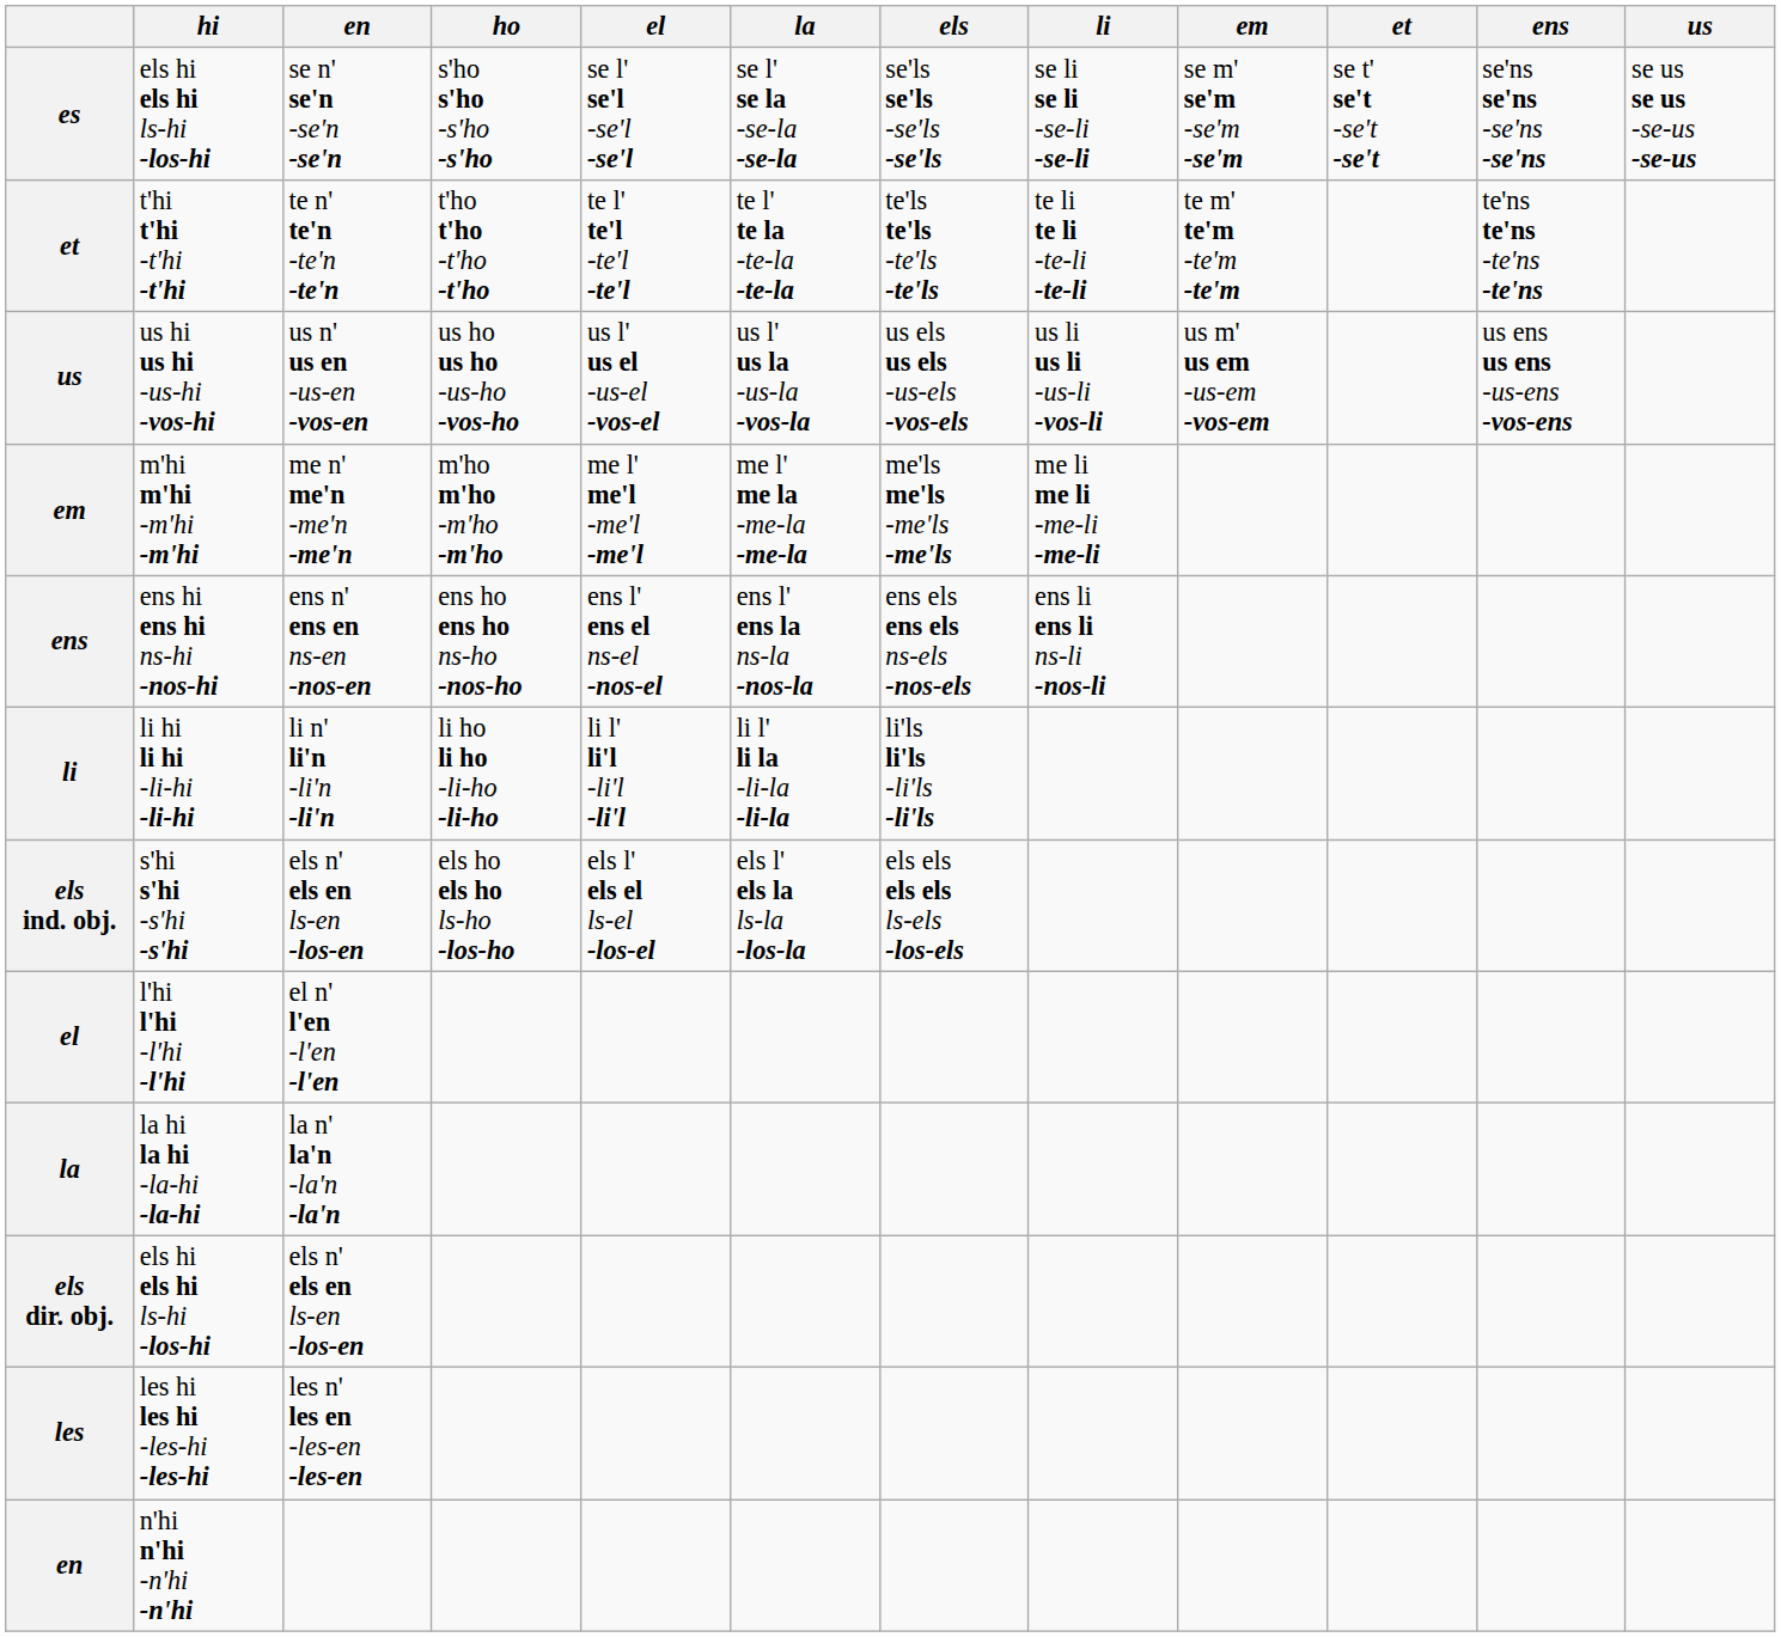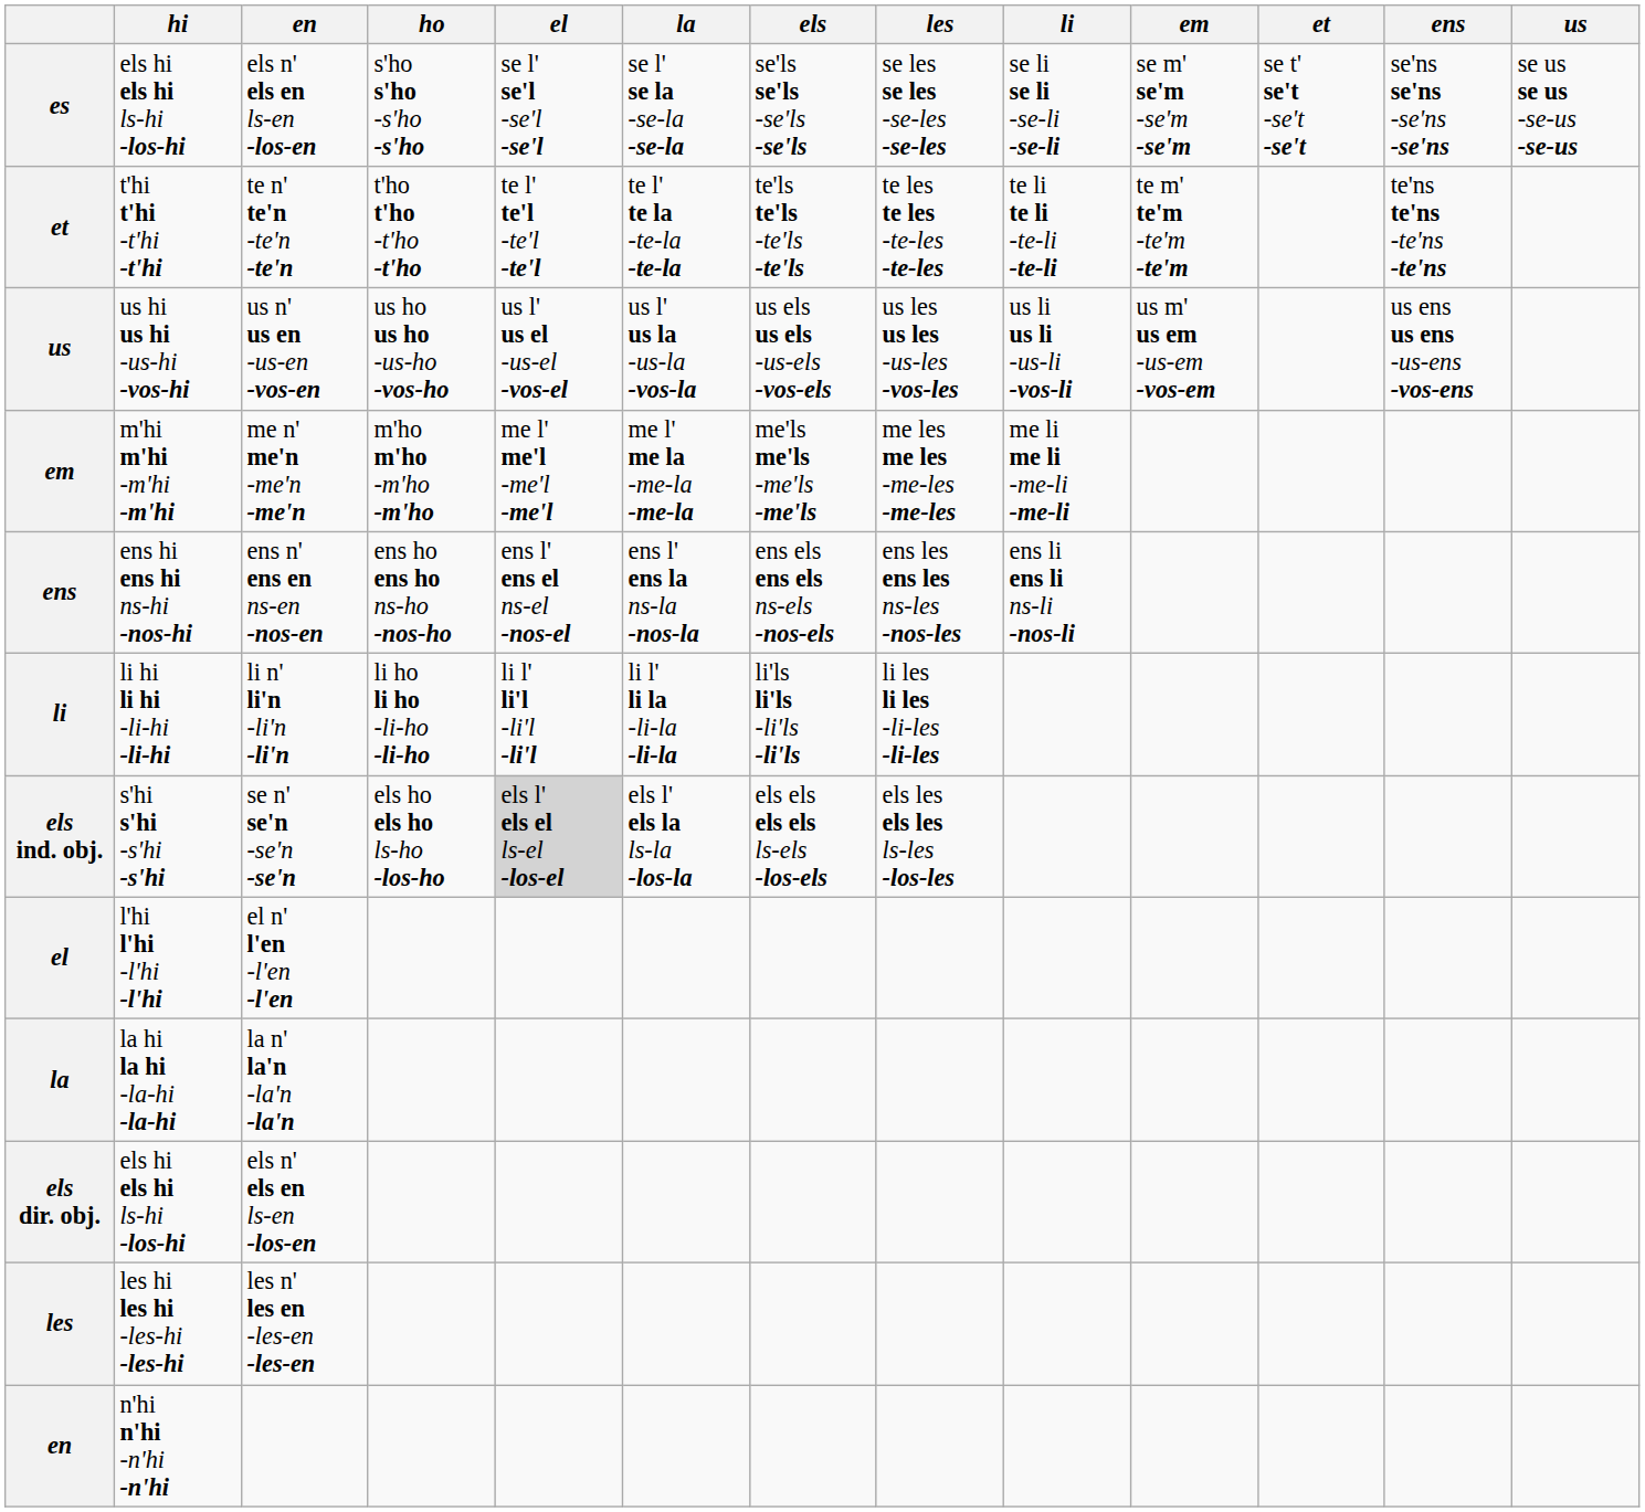 <table class="wikitable">
 <tr>
 <th width="6%"></th>
 <th width="7%"><em>hi</em></th>
 <th width="7%"><em>en</em></th>
 <th width="7%"><em>ho</em></th>
 <th width="7%"><em>el</em></th>
 <th width="7%"><em>la</em></th>
 <th width="7%"><em>els</em></th>
+<th width="7%"><em>les</em></th>
 <th width="7%"><em>li</em></th>
 <th width="7%"><em>em</em></th>
 <th width="7%"><em>et</em></th>
 <th width="7%"><em>ens</em></th>
 <th width="7%"><em>us</em></th>
 </tr>
 <tr>
 <th><em>es</em></th>
 <td>els hi<br><strong>els hi</strong><br><em>ls-hi</em><br><strong><em>-los-hi</em></strong></td>
-<td>se n'<br><strong>se'n</strong><br><em>-se'n</em><br><strong><em>-se'n</em></strong></td>
+<td>els n'<br><strong>els en</strong><br><em>ls-en</em><br><strong><em>-los-en</em></strong></td>
 <td>s'ho<br><strong>s'ho</strong><br><em>-s'ho</em><br><strong><em>-s'ho</em></strong></td>
 <td>se l'<br><strong>se'l</strong><br><em>-se'l</em><br><strong><em>-se'l</em></strong></td>
 <td>se l'<br><strong>se la</strong><br><em>-se-la</em><br><strong><em>-se-la</em></strong></td>
 <td>se'ls<br><strong>se'ls</strong><br><em>-se'ls</em><br><strong><em>-se'ls</em></strong></td>
+<td>se les<br><strong>se les</strong><br><em>-se-les</em><br><strong><em>-se-les</em></strong></td>
 <td>se li<br><strong>se li</strong><br><em>-se-li</em><br><strong><em>-se-li</em></strong></td>
 <td>se m'<br><strong>se'm</strong><br><em>-se'm</em><br><strong><em>-se'm</em></strong></td>
 <td>se t'<br><strong>se't</strong><br><em>-se't</em><br><strong><em>-se't</em></strong></td>
 <td>se'ns<br><strong>se'ns</strong><br><em>-se'ns</em><br><strong><em>-se'ns</em></strong></td>
 <td>se us<br><strong>se us</strong><br><em>-se-us</em><br><strong><em>-se-us</em></strong></td>
 </tr>
 <tr>
 <th><em>et</em></th>
 <td>t'hi<br><strong>t'hi</strong><br><em>-t'hi</em><br><strong><em>-t'hi</em></strong></td>
 <td>te n'<br><strong>te'n</strong><br><em>-te'n</em><br><strong><em>-te'n</em></strong></td>
 <td>t'ho<br><strong>t'ho</strong><br><em>-t'ho</em><br><strong><em>-t'ho</em></strong></td>
 <td>te l'<br><strong>te'l</strong><br><em>-te'l</em><br><strong><em>-te'l</em></strong></td>
 <td>te l'<br><strong>te la</strong><br><em>-te-la</em><br><strong><em>-te-la</em></strong></td>
 <td>te'ls<br><strong>te'ls</strong><br><em>-te'ls</em><br><strong><em>-te'ls</em></strong></td>
+<td>te les<br><strong>te les</strong><br><em>-te-les</em><br><strong><em>-te-les</em></strong></td>
 <td>te li<br><strong>te li</strong><br><em>-te-li</em><br><strong><em>-te-li</em></strong></td>
 <td>te m'<br><strong>te'm</strong><br><em>-te'm</em><br><strong><em>-te'm</em></strong></td>
 <td></td>
 <td>te'ns<br><strong>te'ns</strong><br><em>-te'ns</em><br><strong><em>-te'ns</em></strong></td>
 <td></td>
 </tr>
 <tr>
 <th><em>us</em></th>
 <td>us hi<br><strong>us hi</strong><br><em>-us-hi</em><br><strong><em>-vos-hi</em></strong></td>
 <td>us n'<br><strong>us en</strong><br><em>-us-en</em><br><strong><em>-vos-en</em></strong></td>
 <td>us ho<br><strong>us ho</strong><br><em>-us-ho</em><br><strong><em>-vos-ho</em></strong></td>
 <td>us l'<br><strong>us el</strong><br><em>-us-el</em><br><strong><em>-vos-el</em></strong></td>
 <td>us l'<br><strong>us la</strong><br><em>-us-la</em><br><strong><em>-vos-la</em></strong></td>
 <td>us els<br><strong>us els</strong><br><em>-us-els</em><br><strong><em>-vos-els</em></strong></td>
+<td>us les<br><strong>us les</strong><br><em>-us-les</em><br><strong><em>-vos-les</em></strong></td>
 <td>us li<br><strong>us li</strong><br><em>-us-li</em><br><strong><em>-vos-li</em></strong></td>
 <td>us m'<br><strong>us em</strong><br><em>-us-em</em><br><strong><em>-vos-em</em></strong></td>
 <td></td>
 <td>us ens<br><strong>us ens</strong><br><em>-us-ens</em><br><strong><em>-vos-ens</em></strong></td>
 <td></td>
 </tr>
 <tr>
 <th><em>em</em></th>
 <td>m'hi<br><strong>m'hi</strong><br><em>-m'hi</em><br><strong><em>-m'hi</em></strong></td>
 <td>me n'<br><strong>me'n</strong><br><em>-me'n</em><br><strong><em>-me'n</em></strong></td>
 <td>m'ho<br><strong>m'ho</strong><br><em>-m'ho</em><br><strong><em>-m'ho</em></strong></td>
 <td>me l'<br><strong>me'l</strong><br><em>-me'l</em><br><strong><em>-me'l</em></strong></td>
 <td>me l'<br><strong>me la</strong><br><em>-me-la</em><br><strong><em>-me-la</em></strong></td>
 <td>me'ls<br><strong>me'ls</strong><br><em>-me'ls</em><br><strong><em>-me'ls</em></strong></td>
+<td>me les<br><strong>me les</strong><br><em>-me-les</em><br><strong><em>-me-les</em></strong></td>
 <td>me li<br><strong>me li</strong><br><em>-me-li</em><br><strong><em>-me-li</em></strong></td>
 <td></td>
 <td></td>
 <td></td>
 <td></td>
 </tr>
 <tr>
 <th><em>ens</em></th>
 <td>ens hi<br><strong>ens hi</strong><br><em>ns-hi</em><br><strong><em>-nos-hi</em></strong></td>
 <td>ens n'<br><strong>ens en</strong><br><em>ns-en</em><br><strong><em>-nos-en</em></strong></td>
 <td>ens ho<br><strong>ens ho</strong><br><em>ns-ho</em><br><strong><em>-nos-ho</em></strong></td>
 <td>ens l'<br><strong>ens el</strong><br><em>ns-el</em><br><strong><em>-nos-el</em></strong></td>
 <td>ens l'<br><strong>ens la</strong><br><em>ns-la</em><br><strong><em>-nos-la</em></strong></td>
 <td>ens els<br><strong>ens els</strong><br><em>ns-els</em><br><strong><em>-nos-els</em></strong></td>
+<td>ens les<br><strong>ens les</strong><br><em>ns-les</em><br><strong><em>-nos-les</em></strong></td>
 <td>ens li<br><strong>ens li</strong><br><em>ns-li</em><br><strong><em>-nos-li</em></strong></td>
 <td></td>
 <td></td>
 <td></td>
 <td></td>
 </tr>
 <tr>
 <th><em>li</em></th>
 <td>li hi<br><strong>li hi</strong><br><em>-li-hi</em><br><strong><em>-li-hi</em></strong></td>
 <td>li n'<br><strong>li'n</strong><br><em>-li'n</em><br><strong><em>-li'n</em></strong></td>
 <td>li ho<br><strong>li ho</strong><br><em>-li-ho</em><br><strong><em>-li-ho</em></strong></td>
 <td>li l'<br><strong>li'l</strong><br><em>-li'l</em><br><strong><em>-li'l</em></strong></td>
 <td>li l'<br><strong>li la</strong><br><em>-li-la</em><br><strong><em>-li-la</em></strong></td>
 <td>li'ls<br><strong>li'ls</strong><br><em>-li'ls</em><br><strong><em>-li'ls</em></strong></td>
+<td>li les<br><strong>li les</strong><br><em>-li-les</em><br><strong><em>-li-les</em></strong></td>
 <td></td>
 <td></td>
 <td></td>
 <td></td>
 <td></td>
 </tr>
 <tr>
 <th align="center"><em>els</em><br>ind. obj.</th>
 <td>s'hi<br><strong>s'hi</strong><br><em>-s'hi</em><br><strong><em>-s'hi</em></strong></td>
-<td>els n'<br><strong>els en</strong><br><em>ls-en</em><br><strong><em>-los-en</em></strong></td>
+<td>se n'<br><strong>se'n</strong><br><em>-se'n</em><br><strong><em>-se'n</em></strong></td>
 <td>els ho<br><strong>els ho</strong><br><em>ls-ho</em><br><strong><em>-los-ho</em></strong></td>
-<td>els l'<br><strong>els el</strong><br><em>ls-el</em><br><strong><em>-los-el</em></strong></td>
+<td style="background: lightgrey;">els l'<br><strong>els el</strong><br><em>ls-el</em><br><strong><em>-los-el</em></strong></td>
 <td>els l'<br><strong>els la</strong><br><em>ls-la</em><br><strong><em>-los-la</em></strong></td>
 <td>els els<br><strong>els els</strong><br><em>ls-els</em><br><strong><em>-los-els</em></strong></td>
+<td>els les<br><strong>els les</strong><br><em>ls-les</em><br><strong><em>-los-les</em></strong></td>
 <td></td>
 <td></td>
 <td></td>
 <td></td>
 <td></td>
 </tr>
 <tr>
 <th><em>el</em></th>
 <td>l'hi<br><strong>l'hi</strong><br><em>-l'hi</em><br><strong><em>-l'hi</em></strong></td>
 <td>el n'<br><strong>l'en</strong><br><em>-l'en</em><br><strong><em>-l'en</em></strong></td>
+<td></td>
 <td></td>
 <td></td>
 <td></td>
 <td></td>
 <td></td>
 <td></td>
 <td></td>
 <td></td>
 <td></td>
 </tr>
 <tr>
 <th><em>la</em></th>
 <td>la hi<br><strong>la hi</strong><br><em>-la-hi</em><br><strong><em>-la-hi</em></strong></td>
 <td>la n'<br><strong>la'n</strong><br><em>-la'n</em><br><strong><em>-la'n</em></strong></td>
 <td></td>
 <td></td>
 <td></td>
 <td></td>
 <td></td>
 <td></td>
 <td></td>
 <td></td>
 <td></td>
+<td></td>
 </tr>
 <tr>
 <th align="center"><em>els</em><br>dir. obj.</th>
 <td>els hi<br><strong>els hi</strong><br><em>ls-hi</em><br><strong><em>-los-hi</em></strong></td>
 <td>els n'<br><strong>els en</strong><br><em>ls-en</em><br><strong><em>-los-en</em></strong></td>
+<td></td>
 <td></td>
 <td></td>
 <td></td>
 <td></td>
 <td></td>
 <td></td>
 <td></td>
 <td></td>
 <td></td>
 </tr>
 <tr>
 <th><em>les</em></th>
 <td>les hi<br><strong>les hi</strong><br><em>-les-hi</em><br><strong><em>-les-hi</em></strong></td>
 <td>les n'<br><strong>les en</strong><br><em>-les-en</em><br><strong><em>-les-en</em></strong></td>
 <td></td>
 <td></td>
 <td></td>
 <td></td>
 <td></td>
 <td></td>
 <td></td>
 <td></td>
 <td></td>
+<td></td>
 </tr>
 <tr>
 <th><em>en</em></th>
 <td>n'hi<br><strong>n'hi</strong><br><em>-n'hi</em><br><strong><em>-n'hi</em></strong></td>
 <td></td>
 <td></td>
 <td></td>
 <td></td>
 <td></td>
 <td></td>
 <td></td>
 <td></td>
 <td></td>
 <td></td>
+<td></td>
 </tr>
 </table>
